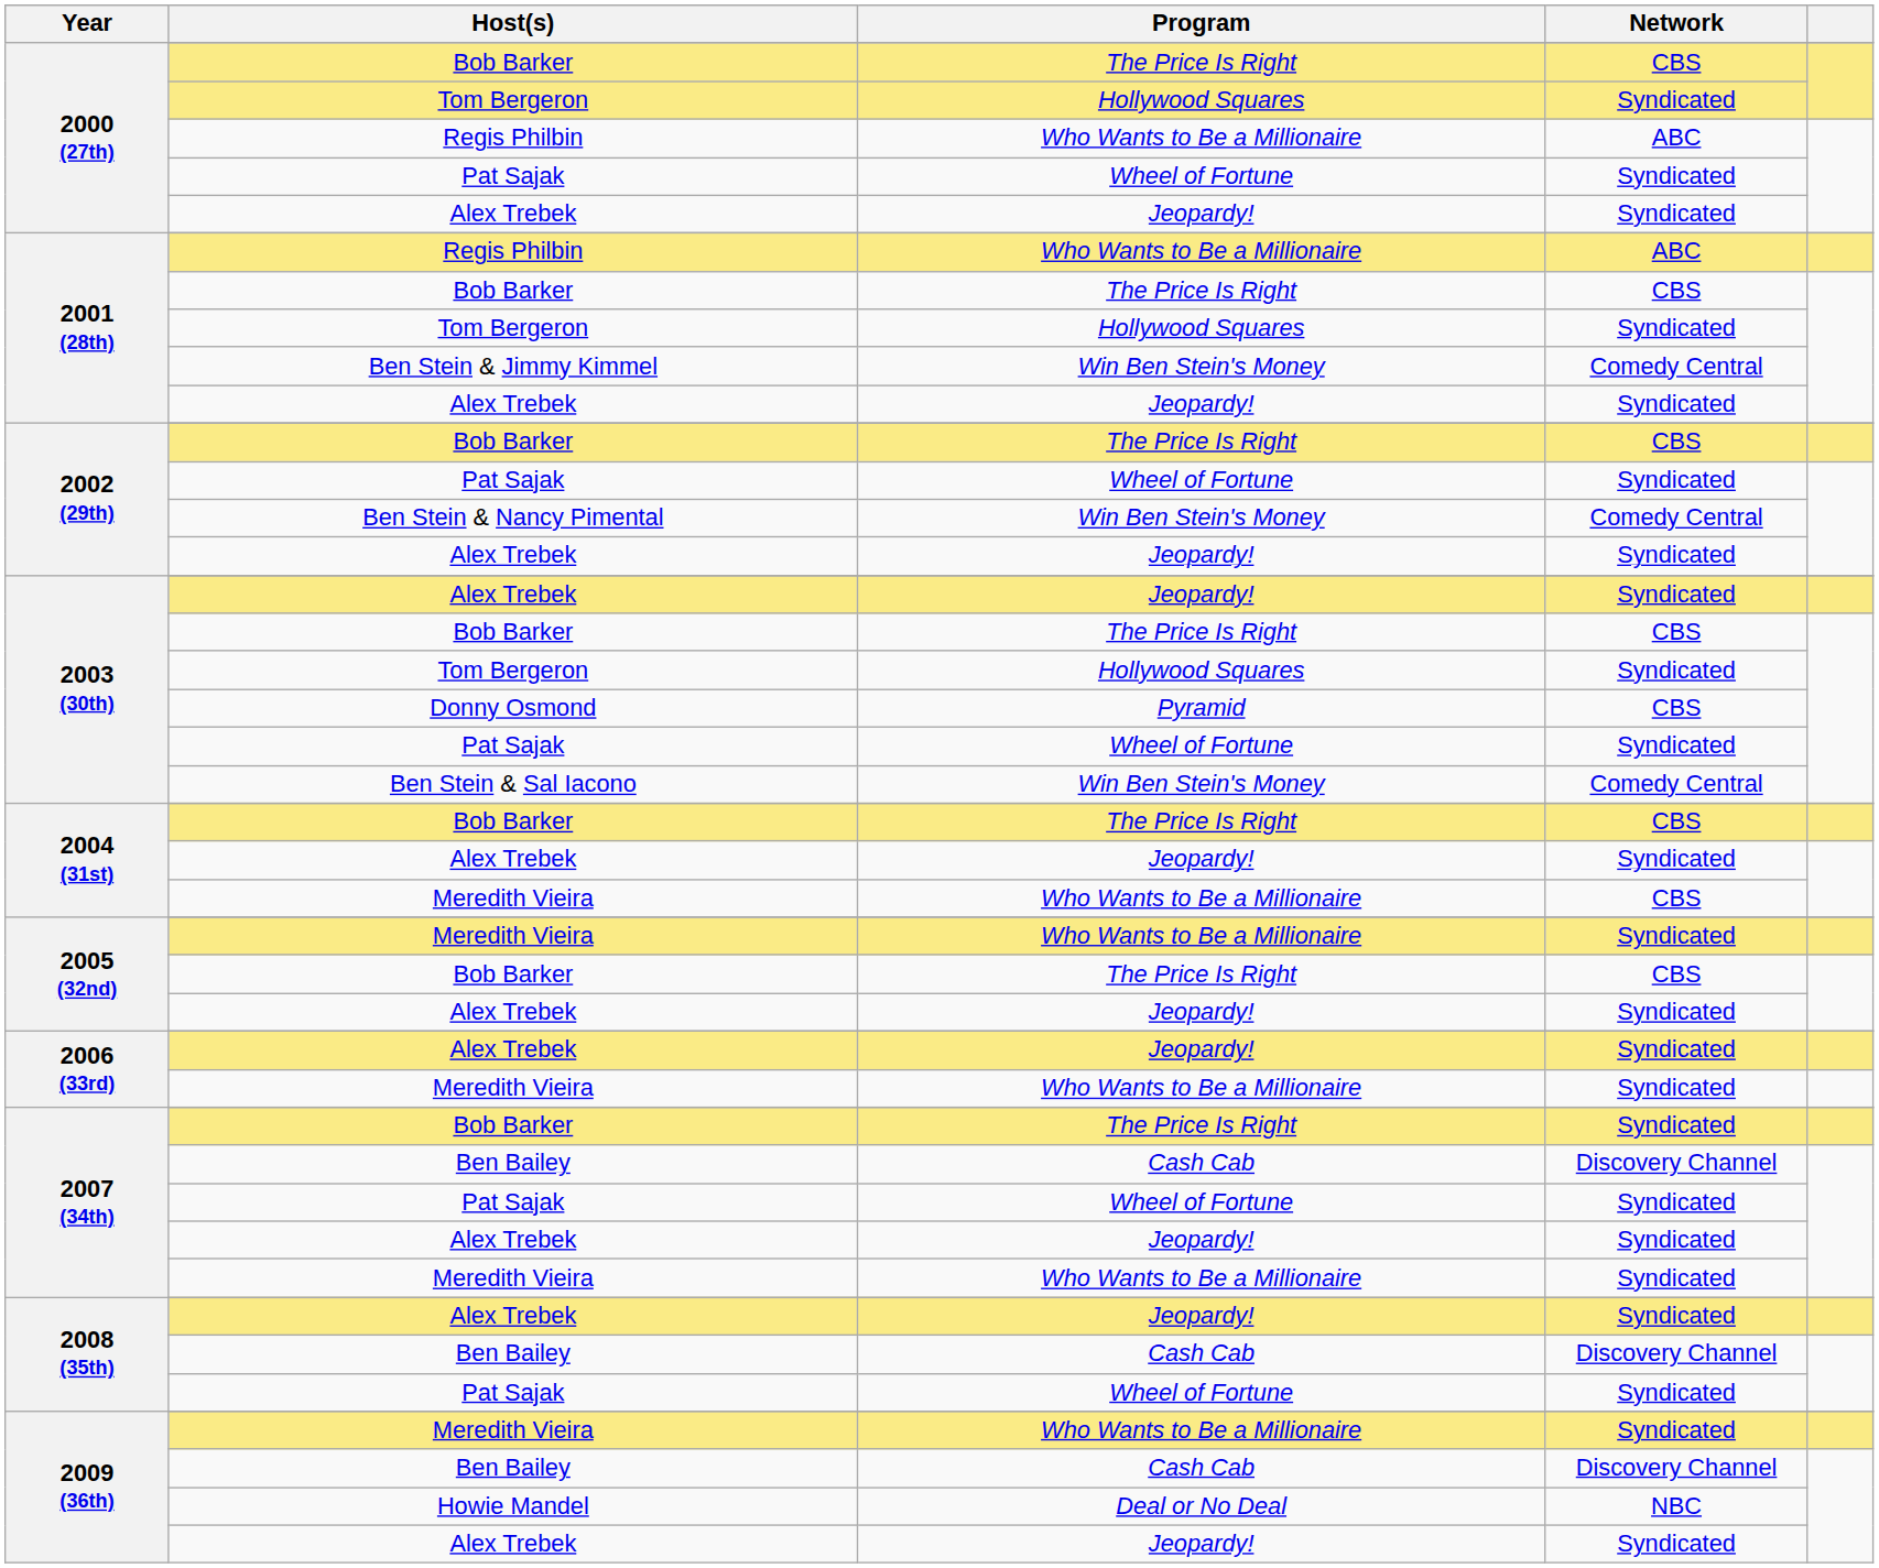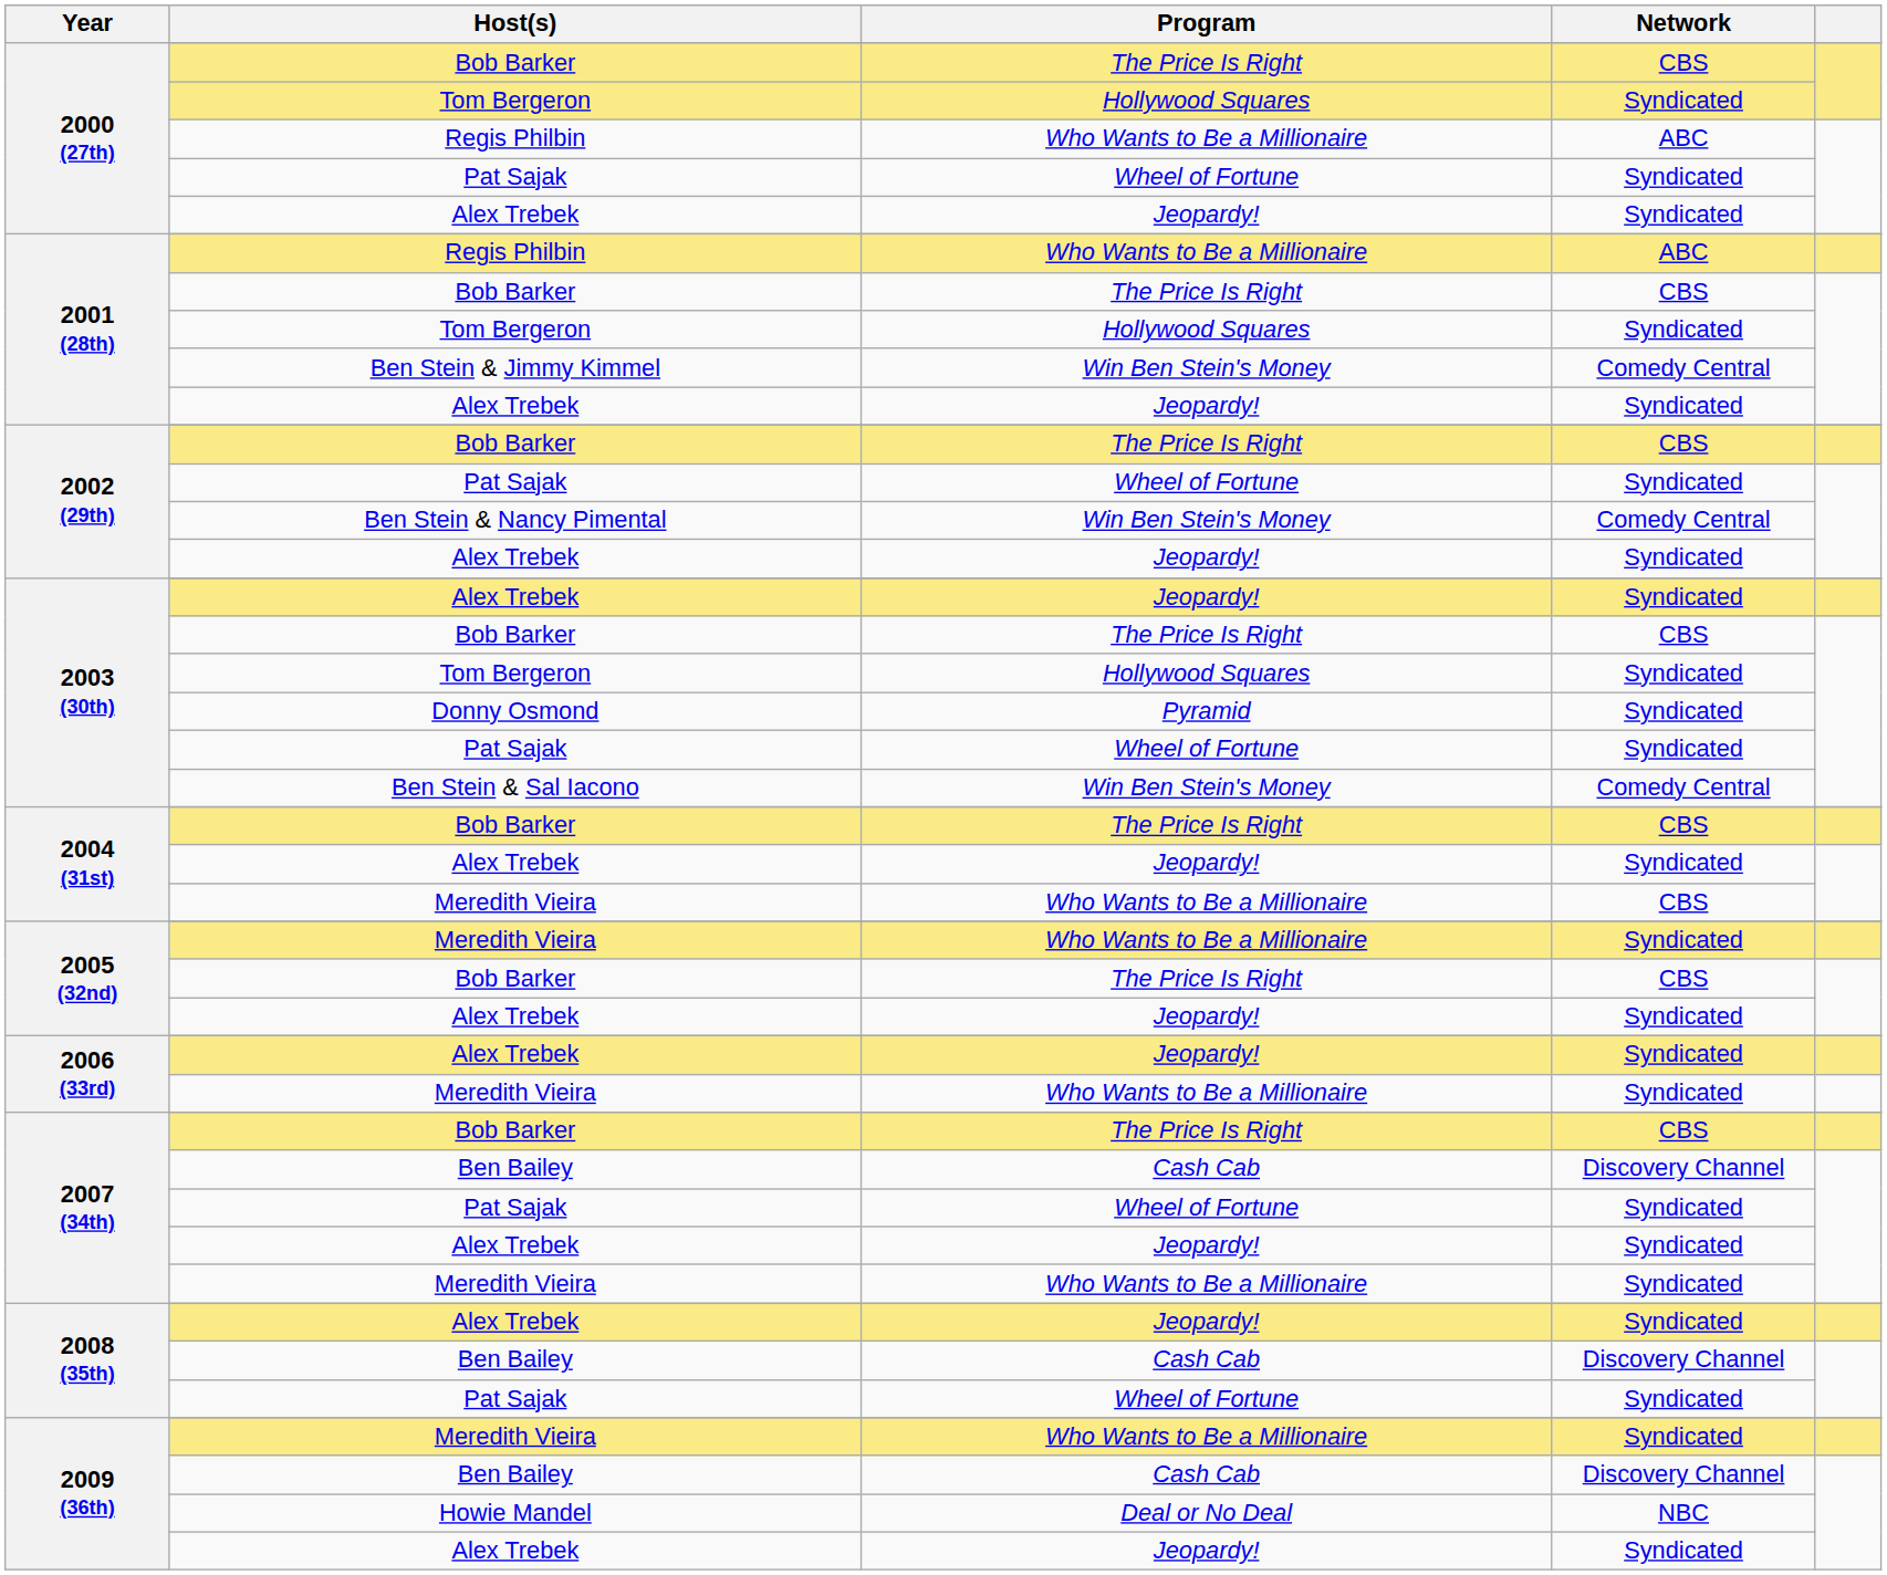 <table class="wikitable" style="text-align:center">
 <tr bgcolor="#bebebe">
 <th scope="col" width="5%">Year</th>
 <th scope="col" width="21%">Host(s)</th>
 <th scope="col" width="21%">Program</th>
 <th scope="col" width="8%">Network</th>
 <th style="width:2%;"></th>
 </tr>
 <tr>
 <th scope="row" rowspan=6 style="text-align:center">2000 <br><small><a href='#'>(27th)</a></small></th>
 </tr>
 <tr style="background:#FAEB86">
 <td><a href='#'>Bob Barker</a> </td>
 <td><em><a href='#'>The Price Is Right</a></em></td>
 <td style="text-align:center;"><a href='#'>CBS</a></td>
 <td rowspan=2 style="text-align:center;"></td>
 </tr>
 <tr style="background:#FAEB86">
 <td><a href='#'>Tom Bergeron</a> </td>
 <td><em><a href='#'>Hollywood Squares</a></em></td>
 <td style="text-align:center;"><a href='#'>Syndicated</a></td>
 </tr>
 <tr>
 <td><a href='#'>Regis Philbin</a></td>
 <td><em><a href='#'>Who Wants to Be a Millionaire</a></em></td>
 <td style="text-align:center;"><a href='#'>ABC</a></td>
 <td rowspan=3 style="text-align:center;"></td>
 </tr>
 <tr>
 <td><a href='#'>Pat Sajak</a></td>
 <td><em><a href='#'>Wheel of Fortune</a></em></td>
 <td style="text-align:center;"><a href='#'>Syndicated</a></td>
 </tr>
 <tr>
 <td><a href='#'>Alex Trebek</a></td>
 <td><em><a href='#'>Jeopardy!</a></em></td>
 <td style="text-align:center;"><a href='#'>Syndicated</a></td>
 </tr>
 <tr>
 <th scope="row" rowspan=6 style="text-align:center">2001 <br><small><a href='#'>(28th)</a></small></th>
 </tr>
 <tr style="background:#FAEB86">
 <td><a href='#'>Regis Philbin</a> </td>
 <td><em><a href='#'>Who Wants to Be a Millionaire</a></em></td>
 <td style="text-align:center;"><a href='#'>ABC</a></td>
 <td style="text-align:center;"></td>
 </tr>
 <tr>
 <td><a href='#'>Bob Barker</a></td>
 <td><em><a href='#'>The Price Is Right</a></em></td>
 <td style="text-align:center;"><a href='#'>CBS</a></td>
 <td rowspan=4 style="text-align:center;"></td>
 </tr>
 <tr>
 <td><a href='#'>Tom Bergeron</a></td>
 <td><em><a href='#'>Hollywood Squares</a></em></td>
 <td style="text-align:center;"><a href='#'>Syndicated</a></td>
 </tr>
 <tr>
 <td><a href='#'>Ben Stein</a> & <a href='#'>Jimmy Kimmel</a></td>
 <td><em><a href='#'>Win Ben Stein's Money</a></em></td>
 <td style="text-align:center;"><a href='#'>Comedy Central</a></td>
 </tr>
 <tr>
 <td><a href='#'>Alex Trebek</a></td>
 <td><em><a href='#'>Jeopardy!</a></em></td>
 <td style="text-align:center;"><a href='#'>Syndicated</a></td>
 </tr>
 <tr>
 <th scope="row" rowspan=5 style="text-align:center">2002 <br><small><a href='#'>(29th)</a></small></th>
 </tr>
 <tr style="background:#FAEB86">
 <td><a href='#'>Bob Barker</a> </td>
 <td><em><a href='#'>The Price Is Right</a></em></td>
 <td style="text-align:center;"><a href='#'>CBS</a></td>
 <td style="text-align:center;"></td>
 </tr>
 <tr>
 <td><a href='#'>Pat Sajak</a></td>
 <td><em><a href='#'>Wheel of Fortune</a></em></td>
 <td style="text-align:center;"><a href='#'>Syndicated</a></td>
 <td rowspan=3 style="text-align:center;"></td>
 </tr>
 <tr>
 <td><a href='#'>Ben Stein</a> & <a href='#'>Nancy Pimental</a></td>
 <td><em><a href='#'>Win Ben Stein's Money</a></em></td>
 <td style="text-align:center;"><a href='#'>Comedy Central</a></td>
 </tr>
 <tr>
 <td><a href='#'>Alex Trebek</a></td>
 <td><em><a href='#'>Jeopardy!</a></em></td>
 <td style="text-align:center;"><a href='#'>Syndicated</a></td>
 </tr>
 <tr>
 <th scope="row" rowspan=7 style="text-align:center">2003 <br><small><a href='#'>(30th)</a></small></th>
 </tr>
 <tr style="background:#FAEB86">
 <td><a href='#'>Alex Trebek</a> </td>
 <td><em><a href='#'>Jeopardy!</a></em></td>
 <td style="text-align:center;"><a href='#'>Syndicated</a></td>
 <td style="text-align:center;"></td>
 </tr>
 <tr>
 <td><a href='#'>Bob Barker</a></td>
 <td><em><a href='#'>The Price Is Right</a></em></td>
 <td style="text-align:center;"><a href='#'>CBS</a></td>
 <td rowspan=5 style="text-align:center;"></td>
 </tr>
 <tr>
 <td><a href='#'>Tom Bergeron</a></td>
 <td><em><a href='#'>Hollywood Squares</a></em></td>
 <td style="text-align:center;"><a href='#'>Syndicated</a></td>
 </tr>
 <tr>
 <td><a href='#'>Donny Osmond</a></td>
 <td><em><a href='#'>Pyramid</a></em></td>
-<td style="text-align:center;"><a href='#'>CBS</a></td>
+<td style="text-align:center;"><a href='#'>Syndicated</a></td>
 </tr>
 <tr>
 <td><a href='#'>Pat Sajak</a></td>
 <td><em><a href='#'>Wheel of Fortune</a></em></td>
 <td style="text-align:center;"><a href='#'>Syndicated</a></td>
 </tr>
 <tr>
 <td><a href='#'>Ben Stein</a> & <a href='#'>Sal Iacono</a></td>
 <td><em><a href='#'>Win Ben Stein's Money</a></em></td>
 <td style="text-align:center;"><a href='#'>Comedy Central</a></td>
 </tr>
 <tr>
 <th scope="row" rowspan=4 style="text-align:center">2004 <br><small><a href='#'>(31st)</a></small></th>
 </tr>
 <tr style="background:#FAEB86">
 <td><a href='#'>Bob Barker</a> </td>
 <td><em><a href='#'>The Price Is Right</a></em></td>
 <td style="text-align:center;"><a href='#'>CBS</a></td>
 <td style="text-align:center;"></td>
 </tr>
 <tr>
 <td><a href='#'>Alex Trebek</a></td>
 <td><em><a href='#'>Jeopardy!</a></em></td>
 <td style="text-align:center;"><a href='#'>Syndicated</a></td>
 <td rowspan=2 style="text-align:center;"></td>
 </tr>
 <tr>
 <td><a href='#'>Meredith Vieira</a></td>
 <td><em><a href='#'>Who Wants to Be a Millionaire</a></em></td>
 <td style="text-align:center;"><a href='#'>CBS</a></td>
 </tr>
 <tr>
 <th scope="row" rowspan=4 style="text-align:center">2005 <br><small><a href='#'>(32nd)</a></small></th>
 </tr>
 <tr style="background:#FAEB86">
 <td><a href='#'>Meredith Vieira</a> </td>
 <td><em><a href='#'>Who Wants to Be a Millionaire</a></em></td>
 <td style="text-align:center;"><a href='#'>Syndicated</a></td>
 <td style="text-align:center;"></td>
 </tr>
 <tr>
 <td><a href='#'>Bob Barker</a></td>
 <td><em><a href='#'>The Price Is Right</a></em></td>
 <td style="text-align:center;"><a href='#'>CBS</a></td>
 <td rowspan=2 style="text-align:center;"></td>
 </tr>
 <tr>
 <td><a href='#'>Alex Trebek</a></td>
 <td><em><a href='#'>Jeopardy!</a></em></td>
 <td style="text-align:center;"><a href='#'>Syndicated</a></td>
 </tr>
 <tr>
 <th scope="row" rowspan=3 style="text-align:center">2006 <br><small><a href='#'>(33rd)</a></small></th>
 </tr>
 <tr style="background:#FAEB86">
 <td><a href='#'>Alex Trebek</a> </td>
 <td><em><a href='#'>Jeopardy!</a></em></td>
 <td style="text-align:center;"><a href='#'>Syndicated</a></td>
 <td style="text-align:center;"></td>
 </tr>
 <tr>
 <td><a href='#'>Meredith Vieira</a></td>
 <td><em><a href='#'>Who Wants to Be a Millionaire</a></em></td>
 <td style="text-align:center;"><a href='#'>Syndicated</a></td>
 <td style="text-align:center;"></td>
 </tr>
 <tr>
 <th scope="row" rowspan=6 style="text-align:center">2007 <br><small><a href='#'>(34th)</a></small></th>
 </tr>
 <tr style="background:#FAEB86">
 <td><a href='#'>Bob Barker</a> </td>
 <td><em><a href='#'>The Price Is Right</a></em></td>
-<td style="text-align:center;"><a href='#'>Syndicated</a></td>
+<td style="text-align:center;"><a href='#'>CBS</a></td>
 <td style="text-align:center;"></td>
 </tr>
 <tr>
 <td><a href='#'>Ben Bailey</a></td>
 <td><em><a href='#'>Cash Cab</a></em></td>
 <td style="text-align:center;"><a href='#'>Discovery Channel</a></td>
 <td rowspan=4 style="text-align:center;"></td>
 </tr>
 <tr>
 <td><a href='#'>Pat Sajak</a></td>
 <td><em><a href='#'>Wheel of Fortune</a></em></td>
 <td style="text-align:center;"><a href='#'>Syndicated</a></td>
 </tr>
 <tr>
 <td><a href='#'>Alex Trebek</a></td>
 <td><em><a href='#'>Jeopardy!</a></em></td>
 <td style="text-align:center;"><a href='#'>Syndicated</a></td>
 </tr>
 <tr>
 <td><a href='#'>Meredith Vieira</a></td>
 <td><em><a href='#'>Who Wants to Be a Millionaire</a></em></td>
 <td style="text-align:center;"><a href='#'>Syndicated</a></td>
 </tr>
 <tr>
 <th scope="row" rowspan=4 style="text-align:center">2008 <br><small><a href='#'>(35th)</a></small></th>
 </tr>
 <tr style="background:#FAEB86">
 <td><a href='#'>Alex Trebek</a> </td>
 <td><em><a href='#'>Jeopardy!</a></em></td>
 <td style="text-align:center;"><a href='#'>Syndicated</a></td>
 <td style="text-align:center;"></td>
 </tr>
 <tr>
 <td><a href='#'>Ben Bailey</a></td>
 <td><em><a href='#'>Cash Cab</a></em></td>
 <td style="text-align:center;"><a href='#'>Discovery Channel</a></td>
 <td rowspan=2 style="text-align:center;"></td>
 </tr>
 <tr>
 <td><a href='#'>Pat Sajak</a></td>
 <td><em><a href='#'>Wheel of Fortune</a></em></td>
 <td style="text-align:center;"><a href='#'>Syndicated</a></td>
 </tr>
 <tr>
 <th scope="row" rowspan=5 style="text-align:center">2009 <br><small><a href='#'>(36th)</a></small></th>
 </tr>
 <tr style="background:#FAEB86">
 <td><a href='#'>Meredith Vieira</a> </td>
 <td><em><a href='#'>Who Wants to Be a Millionaire</a></em></td>
 <td style="text-align:center;"><a href='#'>Syndicated</a></td>
 <td style="text-align:center;"></td>
 </tr>
 <tr>
 <td><a href='#'>Ben Bailey</a></td>
 <td><em><a href='#'>Cash Cab</a></em></td>
 <td style="text-align:center;"><a href='#'>Discovery Channel</a></td>
 <td rowspan=4 style="text-align:center;"></td>
 </tr>
 <tr>
 <td><a href='#'>Howie Mandel</a></td>
 <td><em><a href='#'>Deal or No Deal</a></em></td>
 <td style="text-align:center;"><a href='#'>NBC</a></td>
 </tr>
 <tr>
 <td><a href='#'>Alex Trebek</a></td>
 <td><em><a href='#'>Jeopardy!</a></em></td>
 <td style="text-align:center;"><a href='#'>Syndicated</a></td>
 </tr>
 </table>
